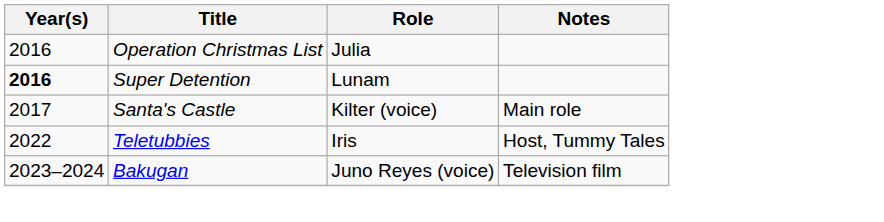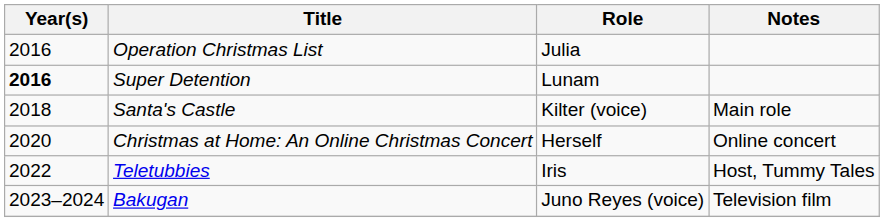 <table class="wikitable sortable">
 <tr>
 <th>Year(s)</th>
 <th>Title</th>
 <th>Role</th>
 <th>Notes</th>
 </tr>
 <tr>
 <td>2016</td>
 <td><em>Operation Christmas List</em></td>
 <td>Julia</td>
 <td></td>
 </tr>
 <tr>
 <td><strong>2016</strong></td>
 <td><em>Super Detention</em></td>
 <td>Lunam</td>
 <td></td>
 </tr>
 <tr>
-<td>2017</td>
+<td>2018</td>
 <td><em>Santa's Castle</em></td>
 <td>Kilter (voice)</td>
 <td>Main role</td>
+</tr>
+<tr>
+<td>2020</td>
+<td><em>Christmas at Home: An Online Christmas Concert</em></td>
+<td>Herself</td>
+<td>Online concert</td>
 </tr>
 <tr>
 <td>2022</td>
 <td><em><a href='#'>Teletubbies</a></em></td>
 <td>Iris</td>
 <td>Host, Tummy Tales</td>
 </tr>
 <tr>
 <td>2023–2024</td>
 <td><em><a href='#'>Bakugan</a></em></td>
 <td>Juno Reyes (voice)</td>
 <td>Television film</td>
 </tr>
 <tr>
 </tr>
 </table>
